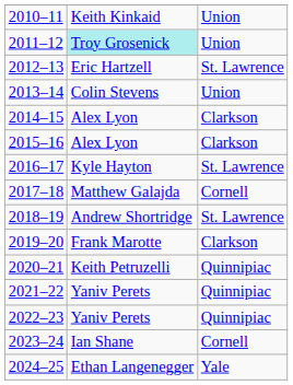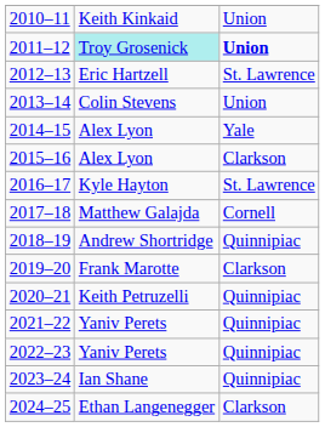 <table class="wikitable sortable">
 <tr>
 </tr>
 <tr>
 <td><a href='#'>2010–11</a></td>
 <td><a href='#'>Keith Kinkaid</a></td>
 <td><a href='#'>Union</a></td>
 </tr>
 <tr>
 <td><a href='#'>2011–12</a></td>
 <td style="background: paleturquoise;"><a href='#'>Troy Grosenick</a></td>
-<td><a href='#'>Union</a></td>
+<td><strong><a href='#'>Union</a></strong></td>
 </tr>
 <tr>
 <td><a href='#'>2012–13</a></td>
 <td><a href='#'>Eric Hartzell</a></td>
 <td><a href='#'>St. Lawrence</a></td>
 </tr>
 <tr>
 <td><a href='#'>2013–14</a></td>
 <td><a href='#'>Colin Stevens</a></td>
 <td><a href='#'>Union</a></td>
 </tr>
 <tr>
 <td><a href='#'>2014–15</a></td>
 <td><a href='#'>Alex Lyon</a></td>
-<td><a href='#'>Clarkson</a></td>
+<td><a href='#'>Yale</a></td>
 </tr>
 <tr>
 <td><a href='#'>2015–16</a></td>
 <td><a href='#'>Alex Lyon</a></td>
 <td><a href='#'>Clarkson</a></td>
 </tr>
 <tr>
 <td><a href='#'>2016–17</a></td>
 <td><a href='#'>Kyle Hayton</a></td>
 <td><a href='#'>St. Lawrence</a></td>
 </tr>
 <tr>
 <td><a href='#'>2017–18</a></td>
 <td><a href='#'>Matthew Galajda</a></td>
 <td><a href='#'>Cornell</a></td>
 </tr>
 <tr>
 <td><a href='#'>2018–19</a></td>
 <td><a href='#'>Andrew Shortridge</a></td>
-<td><a href='#'>St. Lawrence</a></td>
+<td><a href='#'>Quinnipiac</a></td>
 </tr>
 <tr>
 <td><a href='#'>2019–20</a></td>
 <td><a href='#'>Frank Marotte</a></td>
 <td><a href='#'>Clarkson</a></td>
 </tr>
 <tr>
 <td><a href='#'>2020–21</a></td>
 <td><a href='#'>Keith Petruzelli</a></td>
 <td><a href='#'>Quinnipiac</a></td>
 </tr>
 <tr>
 <td><a href='#'>2021–22</a></td>
 <td><a href='#'>Yaniv Perets</a></td>
 <td><a href='#'>Quinnipiac</a></td>
 </tr>
 <tr>
 <td><a href='#'>2022–23</a></td>
 <td><a href='#'>Yaniv Perets</a></td>
 <td><a href='#'>Quinnipiac</a></td>
 </tr>
 <tr>
 <td><a href='#'>2023–24</a></td>
 <td><a href='#'>Ian Shane</a></td>
-<td><a href='#'>Cornell</a></td>
+<td><a href='#'>Quinnipiac</a></td>
 </tr>
 <tr>
 <td><a href='#'>2024–25</a></td>
 <td><a href='#'>Ethan Langenegger</a></td>
-<td><a href='#'>Yale</a></td>
+<td><a href='#'>Clarkson</a></td>
 </tr>
 </table>
